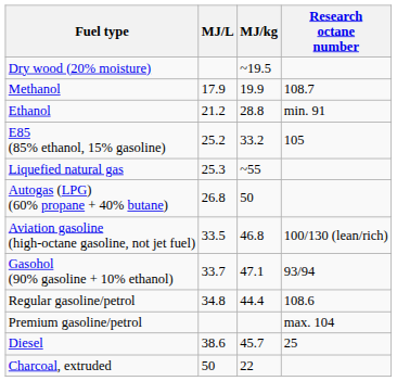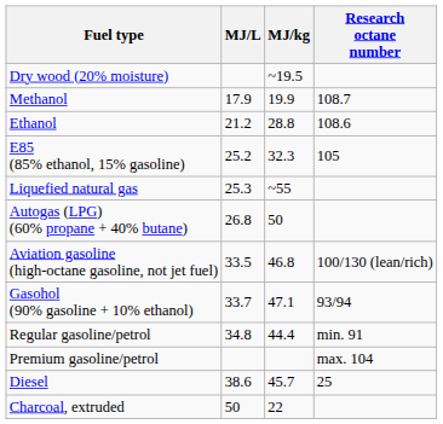 <table class="wikitable" style="float:right; margin-left:1em;">
 <tr>
 <th>Fuel type</th>
 <th>MJ/L</th>
 <th>MJ/kg</th>
 <th><a href='#'>Research<br>octane<br>number</a></th>
 </tr>
 <tr>
 <td><a href='#'>Dry wood (20% moisture)</a></td>
 <td></td>
 <td>~19.5</td>
 <td></td>
 </tr>
 <tr>
 <td><a href='#'>Methanol</a></td>
 <td>17.9</td>
 <td>19.9</td>
 <td>108.7</td>
 </tr>
 <tr>
 <td><a href='#'>Ethanol</a></td>
 <td>21.2</td>
 <td>28.8</td>
-<td>min. 91</td>
+<td>108.6</td>
 </tr>
 <tr>
 <td><a href='#'>E85</a><br>(85% ethanol, 15% gasoline)</td>
 <td>25.2</td>
-<td>33.2</td>
+<td>32.3</td>
 <td>105</td>
 </tr>
 <tr>
 <td><a href='#'>Liquefied natural gas</a></td>
 <td>25.3</td>
 <td>~55</td>
 <td></td>
 </tr>
 <tr>
 <td><a href='#'>Autogas</a> (<a href='#'>LPG</a>)<br>(60% <a href='#'>propane</a> + 40% <a href='#'>butane</a>)</td>
 <td>26.8</td>
 <td>50</td>
 <td></td>
 </tr>
 <tr>
 <td><a href='#'>Aviation gasoline</a><br>(high-octane gasoline, not jet fuel)</td>
 <td>33.5</td>
 <td>46.8</td>
 <td>100/130 (lean/rich)</td>
 </tr>
 <tr>
 <td><a href='#'>Gasohol</a><br>(90% gasoline + 10% ethanol)</td>
 <td>33.7</td>
 <td>47.1</td>
 <td>93/94</td>
 </tr>
 <tr>
 <td>Regular gasoline/petrol</td>
 <td>34.8</td>
 <td>44.4</td>
-<td>108.6</td>
+<td>min. 91</td>
 </tr>
 <tr>
 <td>Premium gasoline/petrol</td>
 <td></td>
 <td></td>
 <td>max. 104</td>
 </tr>
 <tr>
 <td><a href='#'>Diesel</a></td>
 <td>38.6</td>
 <td>45.7</td>
 <td>25</td>
 </tr>
 <tr>
 <td><a href='#'>Charcoal</a>, extruded</td>
 <td>50</td>
 <td>22</td>
 <td></td>
 </tr>
 </table>
